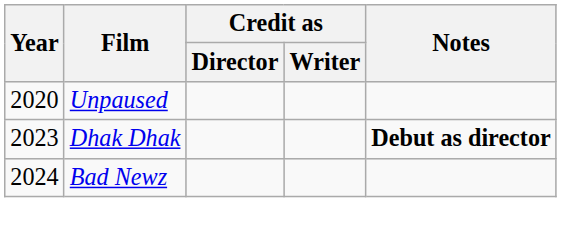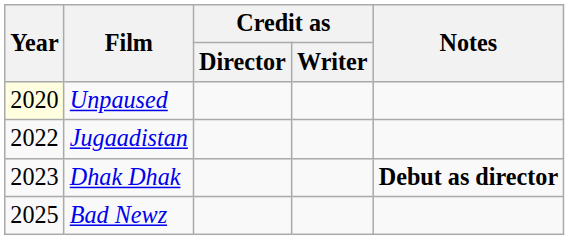 <table class="wikitable">
 <tr>
 <th rowspan=2>Year</th>
 <th rowspan=2>Film</th>
 <th colspan="2">Credit as</th>
 <th rowspan=2>Notes</th>
 </tr>
 <tr>
 <th>Director</th>
 <th>Writer</th>
 </tr>
 <tr>
-<td>2020</td>
+<td style="background: lightyellow;">2020</td>
 <td><em><a href='#'>Unpaused</a></em></td>
+<td></td>
+<td></td>
+<td></td>
+</tr>
+<tr>
+<td>2022</td>
+<td><em><a href='#'>Jugaadistan</a></em></td>
 <td></td>
 <td></td>
 <td></td>
 </tr>
 <tr>
 <td>2023</td>
 <td><em><a href='#'>Dhak Dhak</a></em></td>
 <td></td>
 <td></td>
 <td><strong>Debut as director</strong></td>
 </tr>
 <tr>
-<td>2024</td>
+<td>2025</td>
 <td><a href='#'><em>Bad Newz</em></a></td>
 <td></td>
 <td></td>
 <td></td>
 </tr>
 </table>
